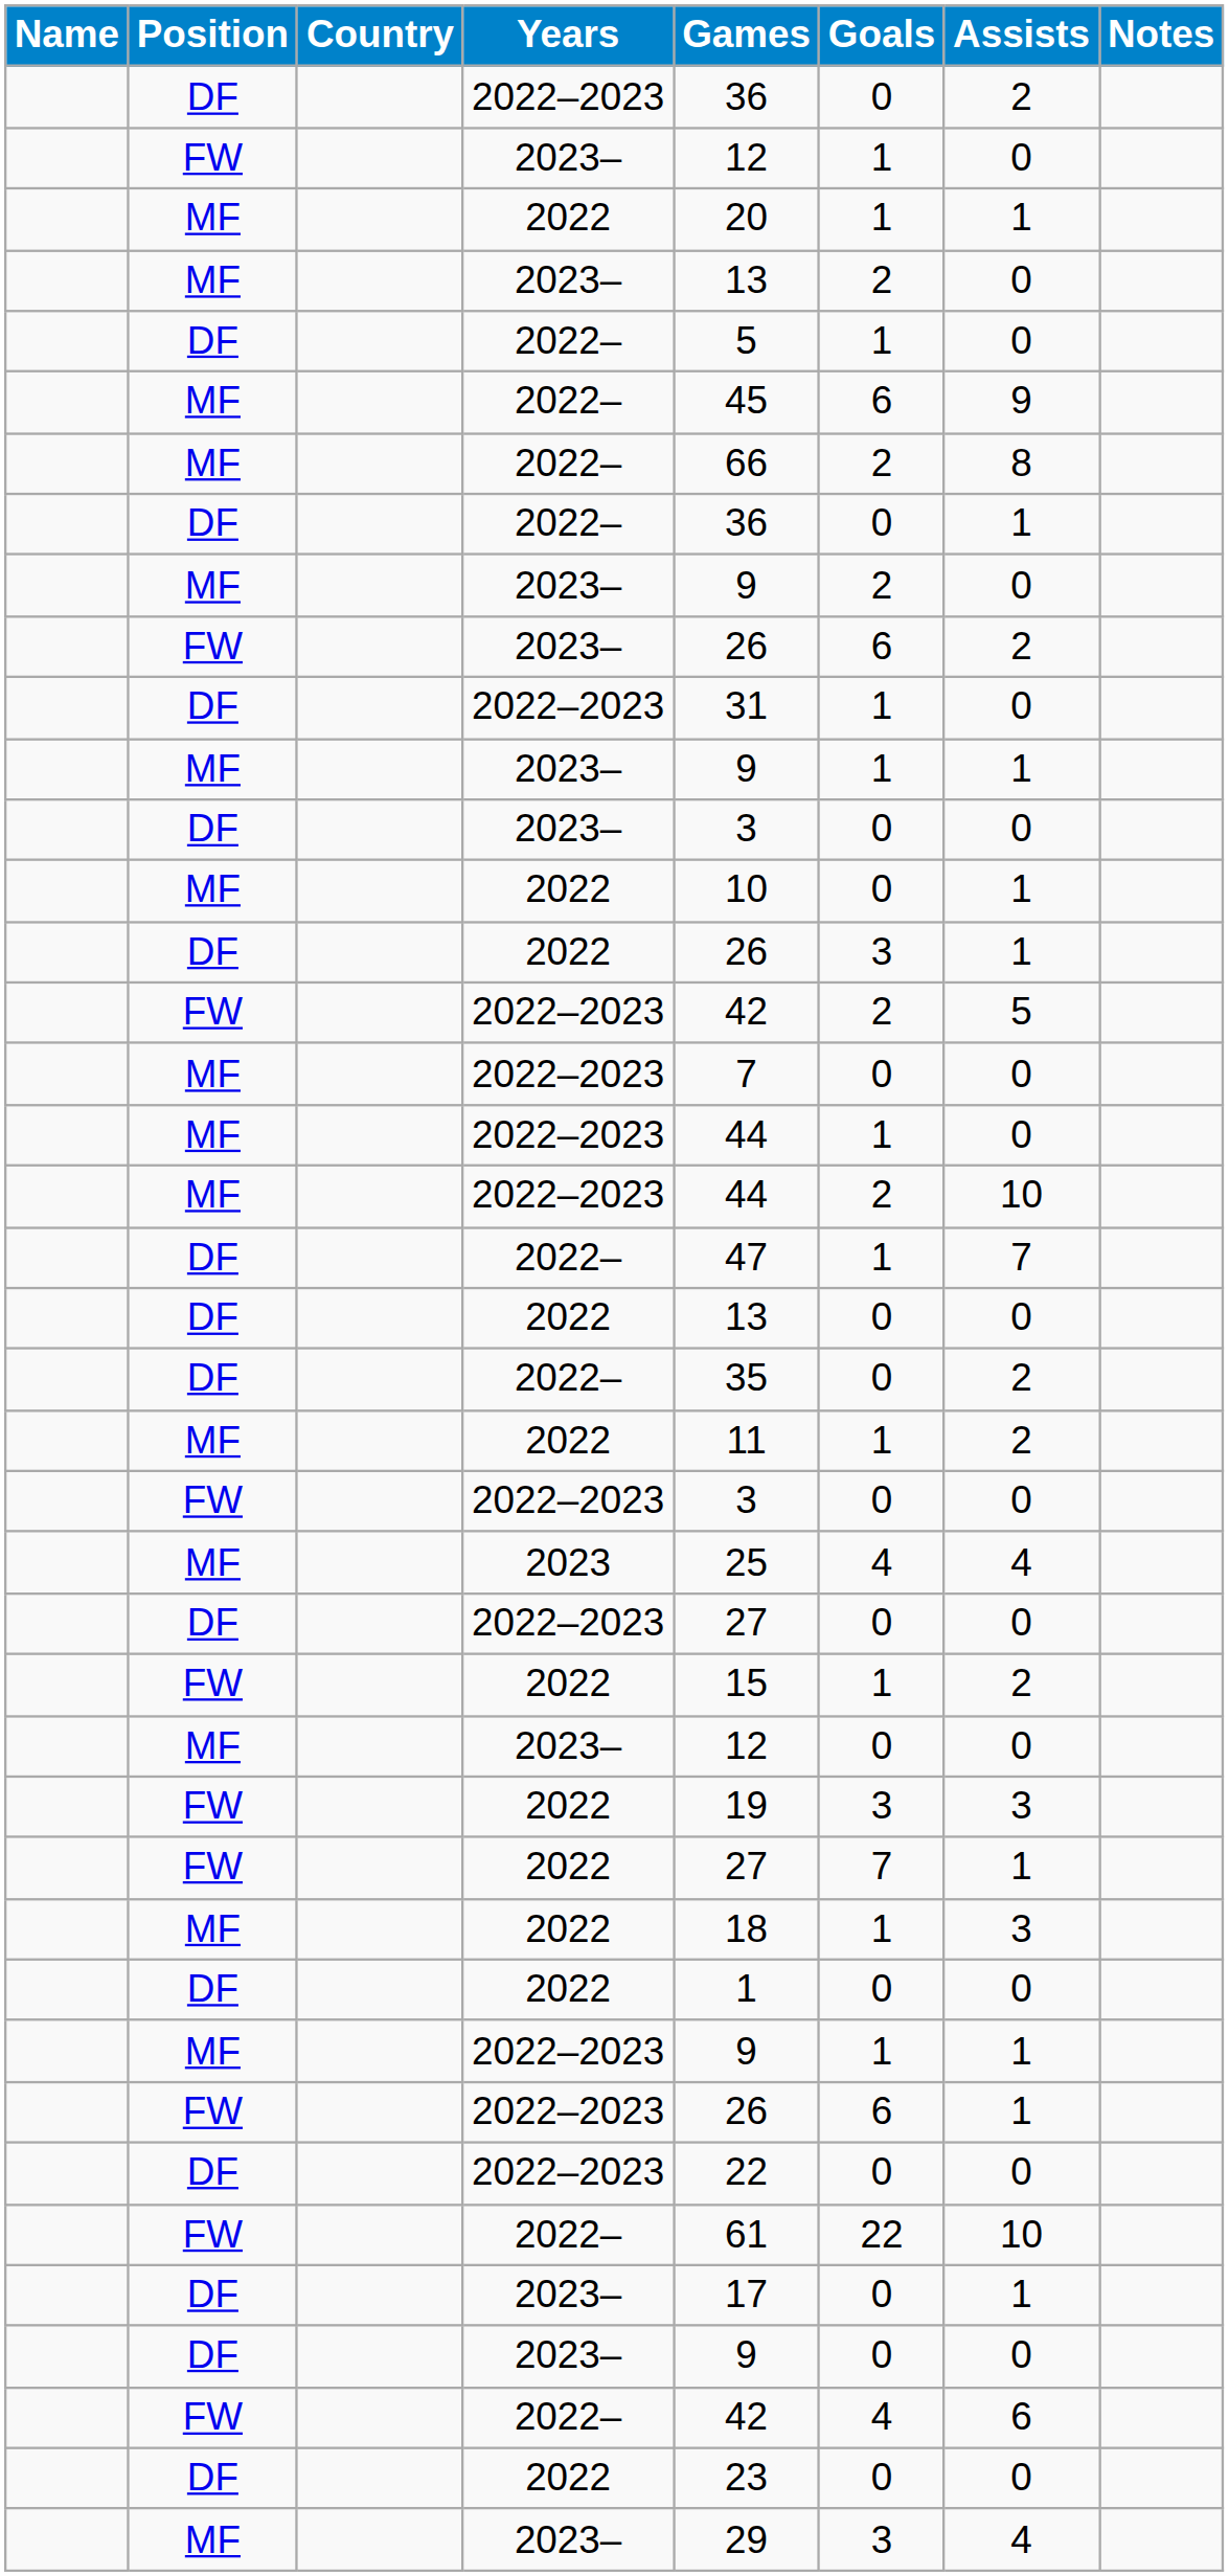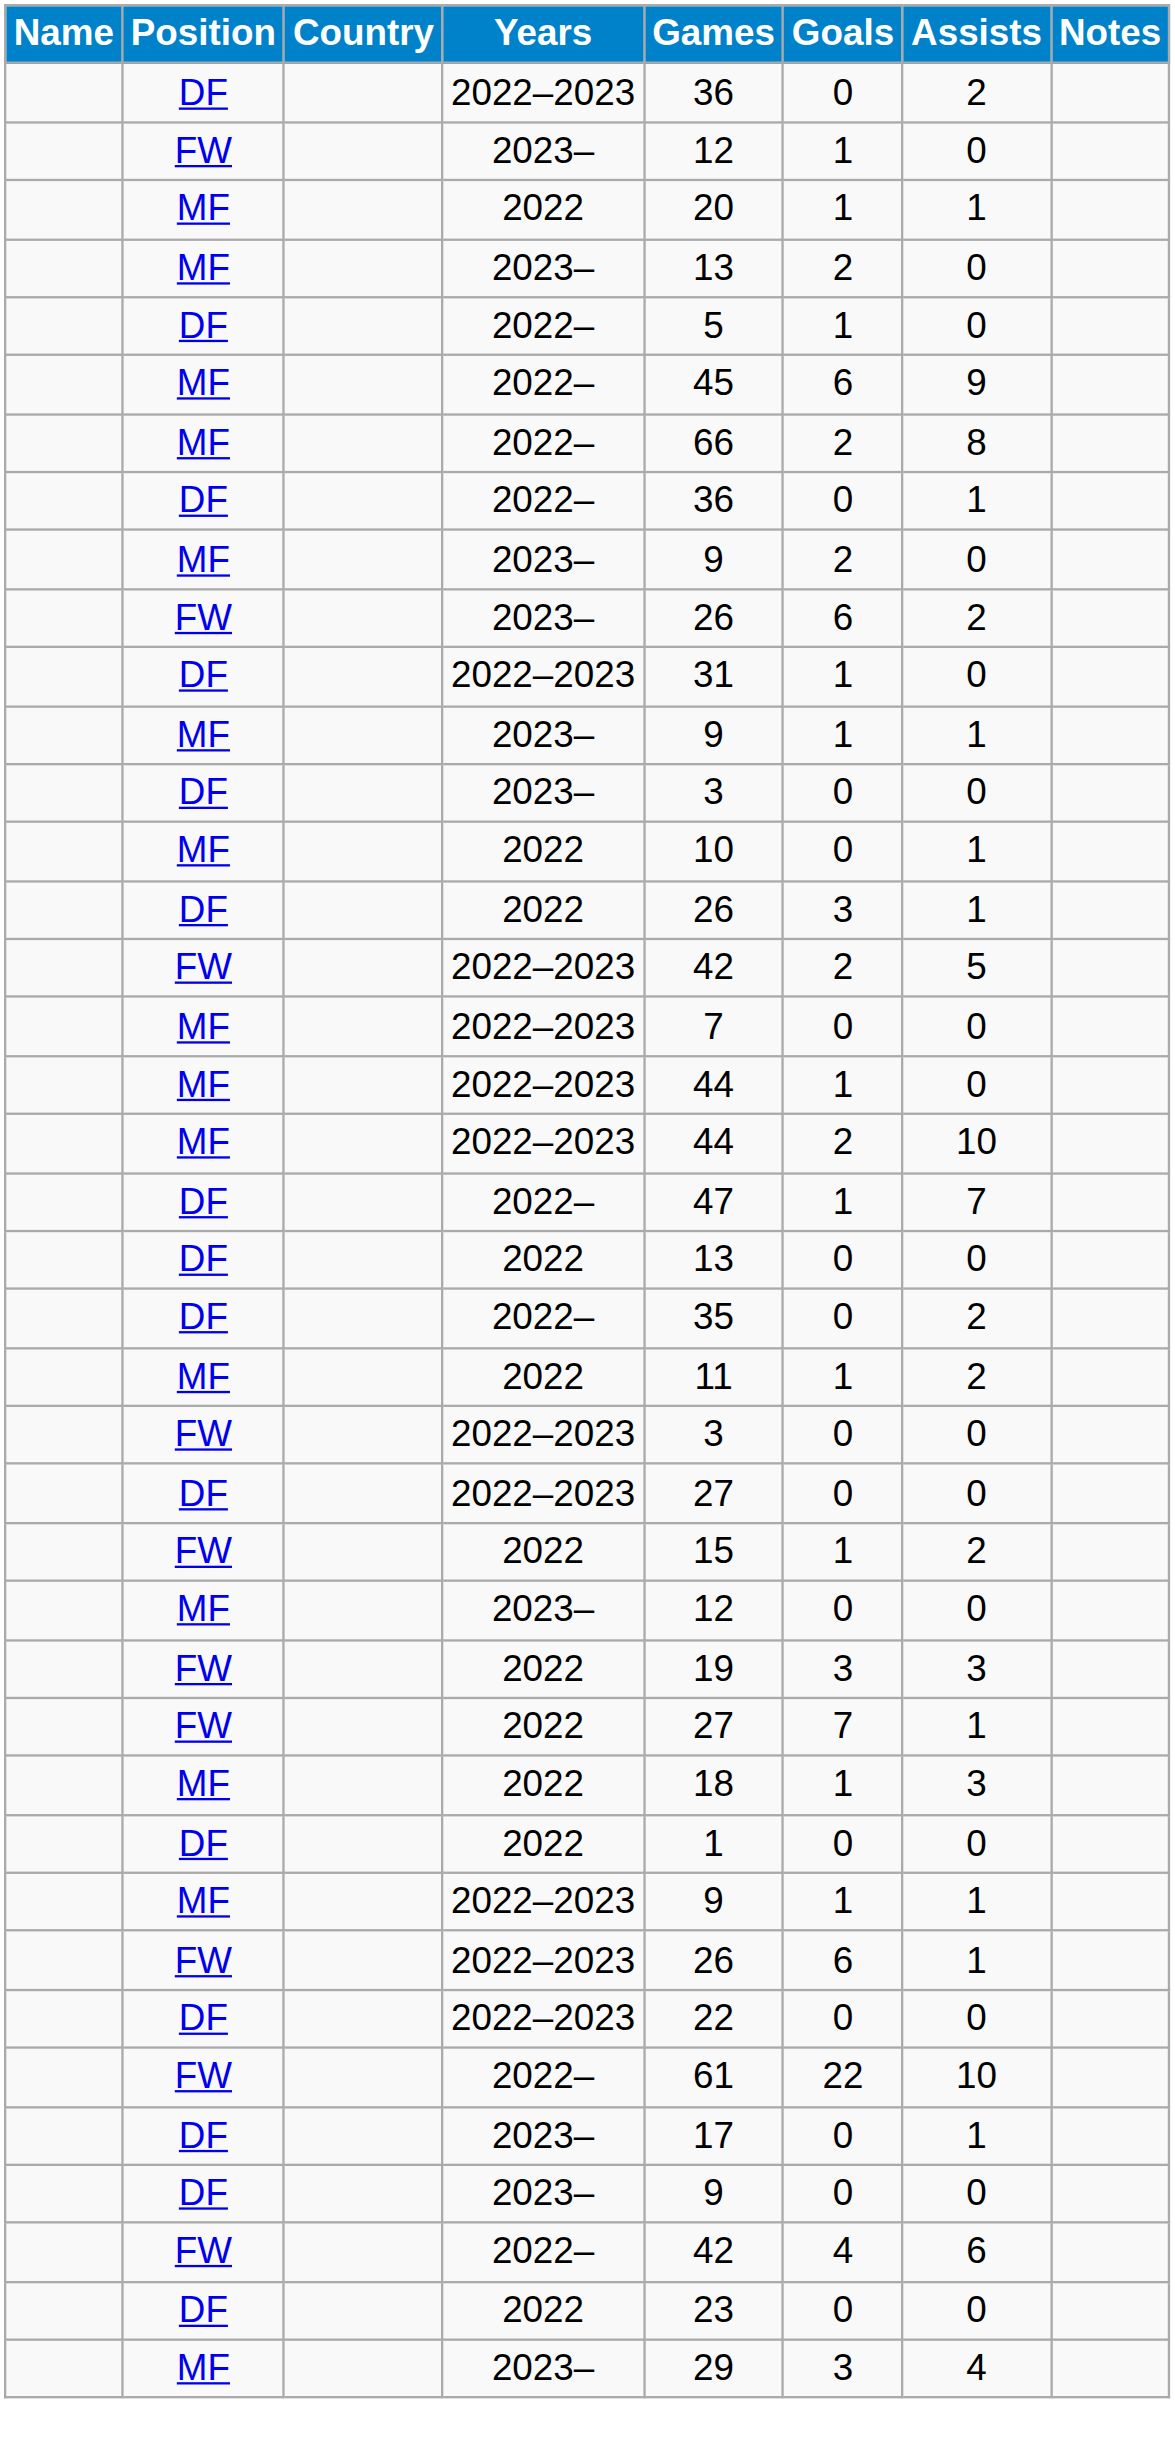 <table class="wikitable sortable" style="text-align:center;">
 <tr>
 <th style="background-color:#0082CA; color:#FFFFFF;" scope=col>Name</th>
 <th style="background-color:#0082CA; color:#FFFFFF;" scope=col>Position</th>
 <th style="background-color:#0082CA; color:#FFFFFF;" scope=col>Country</th>
 <th style="background-color:#0082CA; color:#FFFFFF;" scope=col>Years</th>
 <th style="background-color:#0082CA; color:#FFFFFF;" scope=col>Games</th>
 <th style="background-color:#0082CA; color:#FFFFFF;" scope=col>Goals</th>
 <th style="background-color:#0082CA; color:#FFFFFF;" scope=col>Assists</th>
 <th style="background-color:#0082CA; color:#FFFFFF;" scope=col class=unsortable>Notes</th>
 </tr>
 <tr>
 <td align=left></td>
 <td><a href='#'>DF</a></td>
 <td align=left></td>
 <td>2022–2023</td>
 <td>36</td>
 <td>0</td>
 <td>2</td>
 <td></td>
 </tr>
 <tr>
 <td align=left></td>
 <td><a href='#'>FW</a></td>
 <td align=left></td>
 <td>2023–</td>
 <td>12</td>
 <td>1</td>
 <td>0</td>
 <td></td>
 </tr>
 <tr>
 <td align=left></td>
 <td><a href='#'>MF</a></td>
 <td align=left></td>
 <td>2022</td>
 <td>20</td>
 <td>1</td>
 <td>1</td>
 <td></td>
 </tr>
 <tr>
 <td align=left></td>
 <td><a href='#'>MF</a></td>
 <td align=left></td>
 <td>2023–</td>
 <td>13</td>
 <td>2</td>
 <td>0</td>
 <td></td>
 </tr>
 <tr>
 <td align=left></td>
 <td><a href='#'>DF</a></td>
 <td align=left></td>
 <td>2022–</td>
 <td>5</td>
 <td>1</td>
 <td>0</td>
 <td></td>
 </tr>
 <tr>
 <td align=left></td>
 <td><a href='#'>MF</a></td>
 <td align=left></td>
 <td>2022–</td>
 <td>45</td>
 <td>6</td>
 <td>9</td>
 <td></td>
 </tr>
 <tr>
 <td align=left></td>
 <td><a href='#'>MF</a></td>
 <td align=left></td>
 <td>2022–</td>
 <td>66</td>
 <td>2</td>
 <td>8</td>
 <td></td>
 </tr>
 <tr>
 <td align=left></td>
 <td><a href='#'>DF</a></td>
 <td align=left></td>
 <td>2022–</td>
 <td>36</td>
 <td>0</td>
 <td>1</td>
 <td></td>
 </tr>
 <tr>
 <td align=left></td>
 <td><a href='#'>MF</a></td>
 <td align=left></td>
 <td>2023–</td>
 <td>9</td>
 <td>2</td>
 <td>0</td>
 <td></td>
 </tr>
 <tr>
 <td align=left></td>
 <td><a href='#'>FW</a></td>
 <td align=left></td>
 <td>2023–</td>
 <td>26</td>
 <td>6</td>
 <td>2</td>
 <td></td>
 </tr>
 <tr>
 <td align=left></td>
 <td><a href='#'>DF</a></td>
 <td align=left></td>
 <td>2022–2023</td>
 <td>31</td>
 <td>1</td>
 <td>0</td>
 <td></td>
 </tr>
 <tr>
 <td align=left></td>
 <td><a href='#'>MF</a></td>
 <td align=left></td>
 <td>2023–</td>
 <td>9</td>
 <td>1</td>
 <td>1</td>
 <td></td>
 </tr>
 <tr>
 <td align=left></td>
 <td><a href='#'>DF</a></td>
 <td align=left></td>
 <td>2023–</td>
 <td>3</td>
 <td>0</td>
 <td>0</td>
 <td></td>
 </tr>
 <tr>
 <td align=left></td>
 <td><a href='#'>MF</a></td>
 <td align=left></td>
 <td>2022</td>
 <td>10</td>
 <td>0</td>
 <td>1</td>
 <td></td>
 </tr>
 <tr>
 <td align=left></td>
 <td><a href='#'>DF</a></td>
 <td align=left></td>
 <td>2022</td>
 <td>26</td>
 <td>3</td>
 <td>1</td>
 <td></td>
 </tr>
 <tr>
 <td align=left></td>
 <td><a href='#'>FW</a></td>
 <td align=left></td>
 <td>2022–2023</td>
 <td>42</td>
 <td>2</td>
 <td>5</td>
 <td></td>
 </tr>
 <tr>
 <td align=left></td>
 <td><a href='#'>MF</a></td>
 <td align=left></td>
 <td>2022–2023</td>
 <td>7</td>
 <td>0</td>
 <td>0</td>
 <td></td>
 </tr>
 <tr>
 <td align=left></td>
 <td><a href='#'>MF</a></td>
 <td align=left></td>
 <td>2022–2023</td>
 <td>44</td>
 <td>1</td>
 <td>0</td>
 <td></td>
 </tr>
 <tr>
 <td align=left></td>
 <td><a href='#'>MF</a></td>
 <td align=left></td>
 <td>2022–2023</td>
 <td>44</td>
 <td>2</td>
 <td>10</td>
 <td></td>
 </tr>
 <tr>
 <td align=left></td>
 <td><a href='#'>DF</a></td>
 <td align=left></td>
 <td>2022–</td>
 <td>47</td>
 <td>1</td>
 <td>7</td>
 <td></td>
 </tr>
 <tr>
 <td align=left></td>
 <td><a href='#'>DF</a></td>
 <td align=left></td>
 <td>2022</td>
 <td>13</td>
 <td>0</td>
 <td>0</td>
 <td></td>
 </tr>
 <tr>
 <td align=left></td>
 <td><a href='#'>DF</a></td>
 <td align=left></td>
 <td>2022–</td>
 <td>35</td>
 <td>0</td>
 <td>2</td>
 <td></td>
 </tr>
 <tr>
 <td align=left></td>
 <td><a href='#'>MF</a></td>
 <td align=left></td>
 <td>2022</td>
 <td>11</td>
 <td>1</td>
 <td>2</td>
 <td></td>
 </tr>
 <tr>
 <td align=left></td>
 <td><a href='#'>FW</a></td>
 <td align=left></td>
 <td>2022–2023</td>
 <td>3</td>
 <td>0</td>
 <td>0</td>
 <td></td>
 </tr>
 <tr>
 <td align=left></td>
-<td><a href='#'>MF</a></td>
-<td align=left></td>
-<td>2023</td>
-<td>25</td>
-<td>4</td>
-<td>4</td>
-<td></td>
-</tr>
-<tr>
-<td align=left></td>
 <td><a href='#'>DF</a></td>
 <td align=left></td>
 <td>2022–2023</td>
 <td>27</td>
 <td>0</td>
 <td>0</td>
 <td></td>
 </tr>
 <tr>
 <td align=left></td>
 <td><a href='#'>FW</a></td>
 <td align=left></td>
 <td>2022</td>
 <td>15</td>
 <td>1</td>
 <td>2</td>
 <td></td>
 </tr>
 <tr>
 <td align=left></td>
 <td><a href='#'>MF</a></td>
 <td align=left></td>
 <td>2023–</td>
 <td>12</td>
 <td>0</td>
 <td>0</td>
 <td></td>
 </tr>
 <tr>
 <td align=left></td>
 <td><a href='#'>FW</a></td>
 <td align=left></td>
 <td>2022</td>
 <td>19</td>
 <td>3</td>
 <td>3</td>
 <td></td>
 </tr>
 <tr>
 <td align=left></td>
 <td><a href='#'>FW</a></td>
 <td align=left></td>
 <td>2022</td>
 <td>27</td>
 <td>7</td>
 <td>1</td>
 <td></td>
 </tr>
 <tr>
 <td align=left></td>
 <td><a href='#'>MF</a></td>
 <td align=left></td>
 <td>2022</td>
 <td>18</td>
 <td>1</td>
 <td>3</td>
 <td></td>
 </tr>
 <tr>
 <td align=left></td>
 <td><a href='#'>DF</a></td>
 <td align=left></td>
 <td>2022</td>
 <td>1</td>
 <td>0</td>
 <td>0</td>
 <td></td>
 </tr>
 <tr>
 <td align=left></td>
 <td><a href='#'>MF</a></td>
 <td align=left></td>
 <td>2022–2023</td>
 <td>9</td>
 <td>1</td>
 <td>1</td>
 <td></td>
 </tr>
 <tr>
 <td align=left></td>
 <td><a href='#'>FW</a></td>
 <td align=left></td>
 <td>2022–2023</td>
 <td>26</td>
 <td>6</td>
 <td>1</td>
 <td></td>
 </tr>
 <tr>
 <td align=left></td>
 <td><a href='#'>DF</a></td>
 <td align=left></td>
 <td>2022–2023</td>
 <td>22</td>
 <td>0</td>
 <td>0</td>
 <td></td>
 </tr>
 <tr>
 <td align=left></td>
 <td><a href='#'>FW</a></td>
 <td align=left></td>
 <td>2022–</td>
 <td>61</td>
 <td>22</td>
 <td>10</td>
 <td></td>
 </tr>
 <tr>
 <td align=left></td>
 <td><a href='#'>DF</a></td>
 <td align=left></td>
 <td>2023–</td>
 <td>17</td>
 <td>0</td>
 <td>1</td>
 <td></td>
 </tr>
 <tr>
 <td align=left></td>
 <td><a href='#'>DF</a></td>
 <td align=left></td>
 <td>2023–</td>
 <td>9</td>
 <td>0</td>
 <td>0</td>
 <td></td>
 </tr>
 <tr>
 <td align=left></td>
 <td><a href='#'>FW</a></td>
 <td align=left></td>
 <td>2022–</td>
 <td>42</td>
 <td>4</td>
 <td>6</td>
 <td></td>
 </tr>
 <tr>
 <td align=left></td>
 <td><a href='#'>DF</a></td>
 <td align=left></td>
 <td>2022</td>
 <td>23</td>
 <td>0</td>
 <td>0</td>
 <td></td>
 </tr>
 <tr>
 <td align=left></td>
 <td><a href='#'>MF</a></td>
 <td align=left></td>
 <td>2023–</td>
 <td>29</td>
 <td>3</td>
 <td>4</td>
 <td></td>
 </tr>
 </table>
